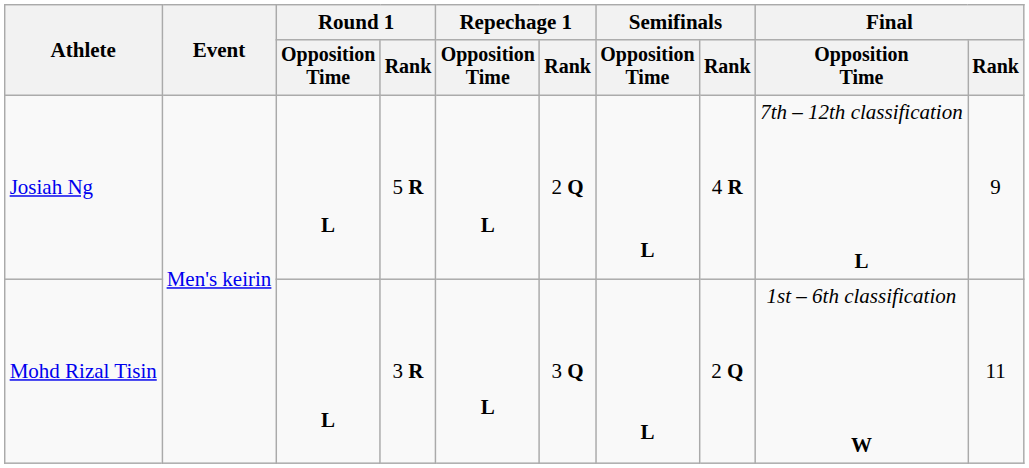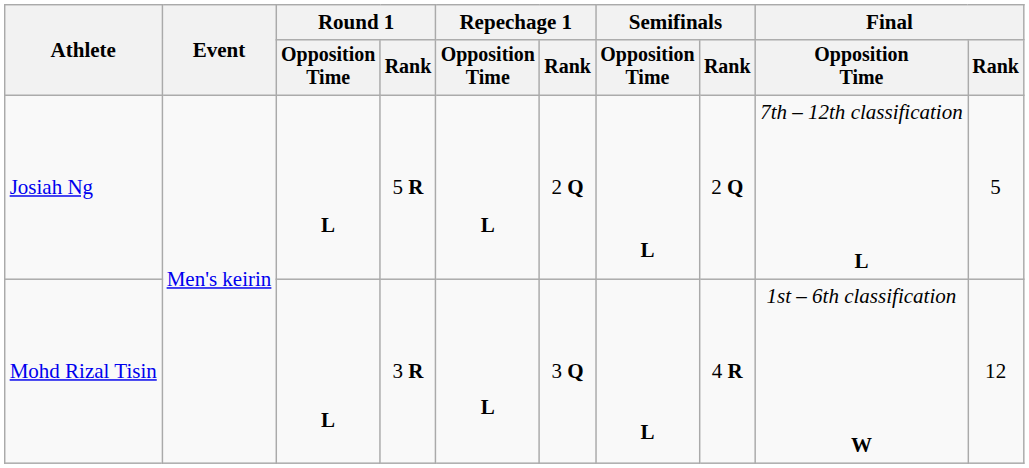 <table class="wikitable" style="font-size:90%;">
 <tr>
 <th rowspan=2>Athlete</th>
 <th rowspan=2>Event</th>
 <th colspan=2>Round 1</th>
 <th colspan=2>Repechage 1</th>
 <th colspan=2>Semifinals</th>
 <th colspan=2>Final</th>
 </tr>
 <tr style="font-size:95%">
 <th>Opposition<br>Time</th>
 <th>Rank</th>
 <th>Opposition<br>Time</th>
 <th>Rank</th>
 <th>Opposition<br>Time</th>
 <th>Rank</th>
 <th>Opposition<br>Time</th>
 <th>Rank</th>
 </tr>
 <tr align=center>
 <td align=left><a href='#'>Josiah Ng</a></td>
 <td align=left rowspan=3><a href='#'>Men's keirin</a></td>
 <td><br><br><br><strong>L</strong></td>
 <td>5 <strong>R</strong></td>
 <td><br><br><br><strong>L</strong></td>
 <td>2 <strong>Q</strong></td>
 <td><br><br><br><br><br><strong>L</strong></td>
-<td>4 <strong>R</strong></td>
+<td>2 <strong>Q</strong></td>
 <td><em>7th – 12th classification</em><br><br><br><br><br><br><strong>L</strong></td>
-<td>9</td>
+<td>5</td>
 </tr>
 <tr align=center>
 <td align=left><a href='#'>Mohd Rizal Tisin</a></td>
 <td><br><br><br><br><strong>L</strong></td>
 <td>3 <strong>R</strong></td>
 <td><br><br><br><strong>L</strong></td>
 <td>3 <strong>Q</strong></td>
 <td><br><br><br><br><br><strong>L</strong></td>
-<td>2 <strong>Q</strong></td>
+<td>4 <strong>R</strong></td>
 <td><em>1st – 6th classification</em><br><br><br><br><br><br><strong>W</strong></td>
-<td>11</td>
+<td>12</td>
 </tr>
 </table>
